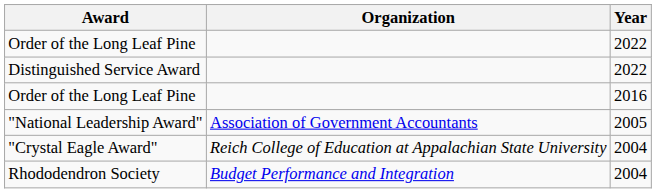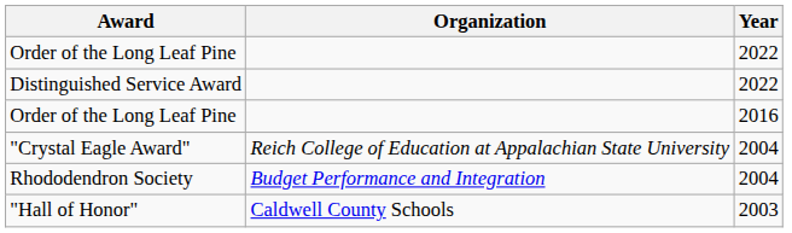 <table class="wikitable">
 <tr>
 <th>Award</th>
 <th>Organization</th>
 <th>Year</th>
 </tr>
 <tr>
 <td>Order of the Long Leaf Pine</td>
 <td></td>
 <td>2022</td>
 </tr>
 <tr>
 <td>Distinguished Service Award</td>
 <td></td>
 <td>2022</td>
 </tr>
 <tr>
 <td>Order of the Long Leaf Pine</td>
 <td></td>
 <td>2016</td>
 </tr>
 <tr>
-<td>"National Leadership Award"</td>
-<td><a href='#'>Association of Government Accountants</a></td>
-<td>2005</td>
-</tr>
-<tr>
 <td>"Crystal Eagle Award"</td>
 <td><em>Reich College of Education at Appalachian State University</em></td>
 <td>2004</td>
 </tr>
 <tr>
 <td>Rhododendron Society </td>
 <td><em><a href='#'>Budget Performance and Integration</a></em></td>
 <td>2004</td>
 </tr>
+<tr>
+<td>"Hall of Honor" </td>
+<td><a href='#'>Caldwell County</a> Schools</td>
+<td>2003</td>
+</tr>
 </table>
